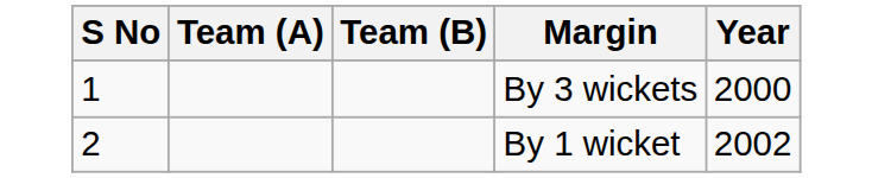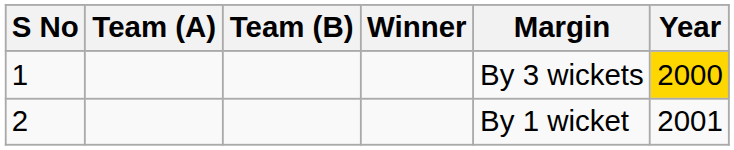 <table class="wikitable" style="margin: 1em auto 1em auto">
 <tr>
 <th>S No</th>
 <th>Team (A)</th>
 <th>Team (B)</th>
+<th>Winner</th>
 <th>Margin</th>
 <th>Year</th>
 </tr>
 <tr>
 <td>1</td>
 <td></td>
 <td></td>
+<td></td>
 <td>By 3 wickets</td>
-<td>2000</td>
+<td style="background: gold;">2000</td>
 </tr>
 <tr>
 <td>2</td>
 <td></td>
 <td></td>
+<td></td>
 <td>By 1 wicket</td>
-<td>2002</td>
+<td>2001</td>
 </tr>
 </table>
